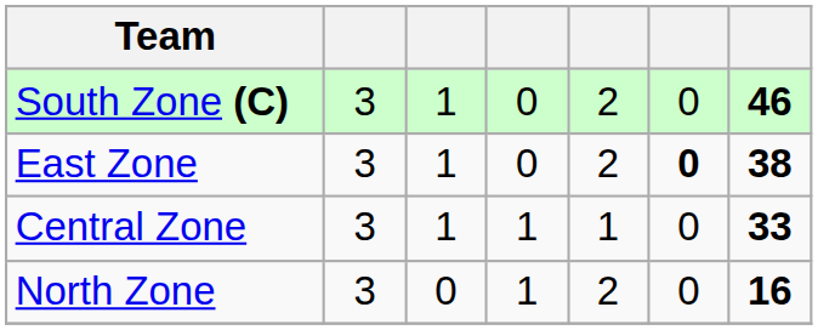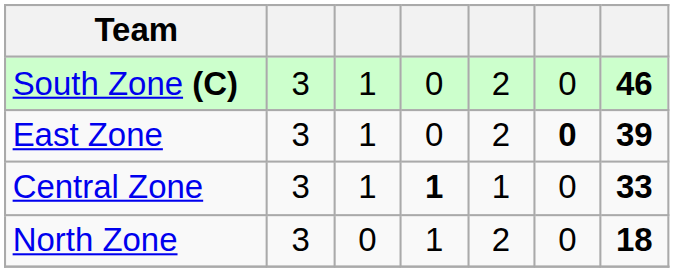 <table class="wikitable" style="text-align:center">
 <tr>
 <th style="width:120px">Team</th>
 <th style="width:25px"></th>
 <th style="width:25px"></th>
 <th style="width:25px"></th>
 <th style="width:25px"></th>
 <th style="width:25px"></th>
 <th style="width:25px"></th>
 </tr>
 <tr style="background:#cfc;">
 <td style="text-align:left"><a href='#'>South Zone</a> <strong>(C)</strong></td>
 <td>3</td>
 <td>1</td>
 <td>0</td>
 <td>2</td>
 <td>0</td>
 <td><strong>46</strong></td>
 </tr>
 <tr>
 <td style="text-align:left"><a href='#'>East Zone</a></td>
 <td>3</td>
 <td>1</td>
 <td>0</td>
 <td>2</td>
 <td><strong>0</strong></td>
-<td><strong>38</strong></td>
+<td><strong>39</strong></td>
 </tr>
 <tr>
 <td style="text-align:left"><a href='#'>Central Zone</a></td>
 <td>3</td>
 <td>1</td>
-<td>1</td>
+<td><strong>1</strong></td>
 <td>1</td>
 <td>0</td>
 <td><strong>33</strong></td>
 </tr>
 <tr>
 <td style="text-align:left"><a href='#'>North Zone</a></td>
 <td>3</td>
 <td>0</td>
 <td>1</td>
 <td>2</td>
 <td>0</td>
-<td><strong>16</strong></td>
+<td><strong>18</strong></td>
 </tr>
 <tr>
 </tr>
 </table>
